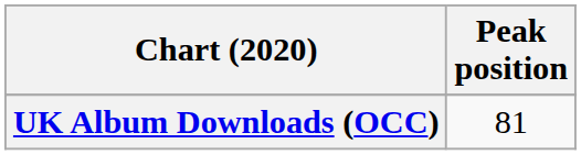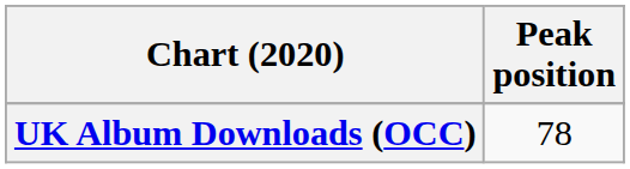 <table class="wikitable sortable plainrowheaders" style="text-align:center">
 <tr>
 <th>Chart (2020)</th>
 <th>Peak<br>position</th>
 </tr>
 <tr>
 </tr>
 <tr>
 <th scope="row"><a href='#'>UK Album Downloads</a> (<a href='#'>OCC</a>)</th>
-<td>81</td>
+<td>78</td>
 </tr>
 </table>
